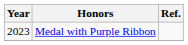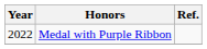 <table class="wikitable">
 <tr>
 <th>Year</th>
 <th>Honors</th>
 <th>Ref.</th>
 </tr>
 <tr>
-<td>2023</td>
+<td>2022</td>
 <td><a href='#'>Medal with Purple Ribbon</a></td>
 <td></td>
 </tr>
 <tr>
 </tr>
 </table>
